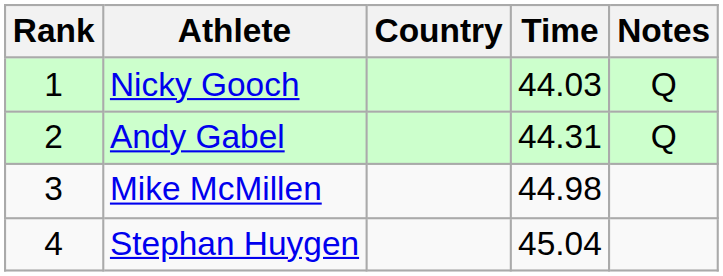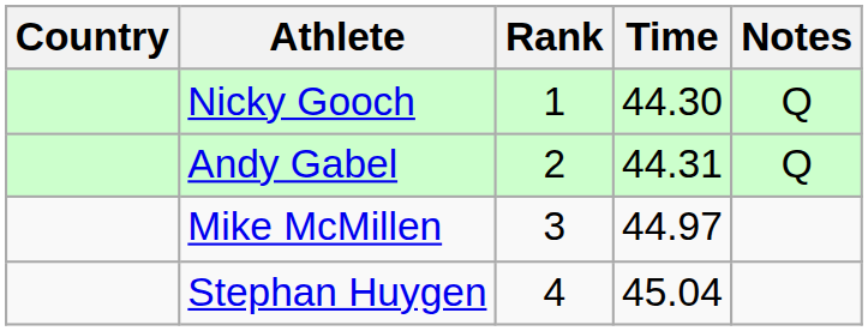 <table class="wikitable" style="text-align:center">
 <tr>
+<th>Country</th>
+<th>Athlete</th>
 <th>Rank</th>
-<th>Athlete</th>
-<th>Country</th>
 <th>Time</th>
 <th>Notes</th>
 </tr>
 <tr bgcolor=ccffcc>
+<td align=left></td>
+<td align=left><a href='#'>Nicky Gooch</a></td>
 <td>1</td>
-<td align=left><a href='#'>Nicky Gooch</a></td>
-<td align=left></td>
-<td>44.03</td>
+<td>44.30</td>
 <td>Q</td>
 </tr>
 <tr bgcolor=ccffcc>
+<td align=left></td>
+<td align=left><a href='#'>Andy Gabel</a></td>
 <td>2</td>
-<td align=left><a href='#'>Andy Gabel</a></td>
-<td align=left></td>
 <td>44.31</td>
 <td>Q</td>
 </tr>
 <tr>
+<td align=left></td>
+<td align=left><a href='#'>Mike McMillen</a></td>
 <td>3</td>
-<td align=left><a href='#'>Mike McMillen</a></td>
-<td align=left></td>
-<td>44.98</td>
+<td>44.97</td>
 <td></td>
 </tr>
 <tr>
+<td align=left></td>
+<td align=left><a href='#'>Stephan Huygen</a></td>
 <td>4</td>
-<td align=left><a href='#'>Stephan Huygen</a></td>
-<td align=left></td>
 <td>45.04</td>
 <td></td>
 </tr>
 </table>
